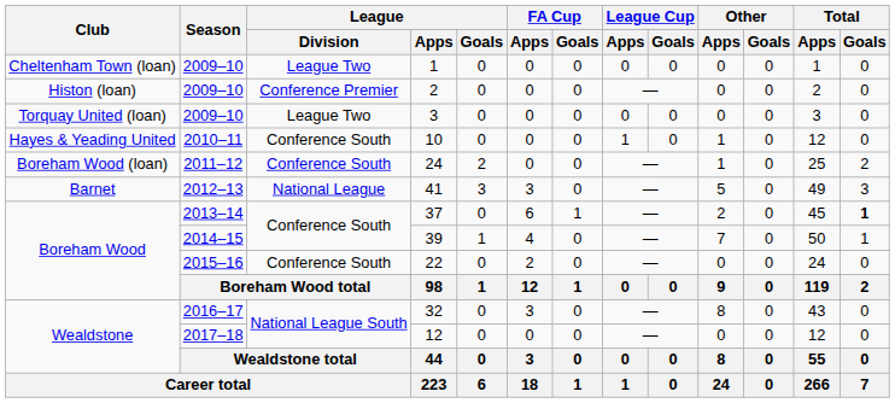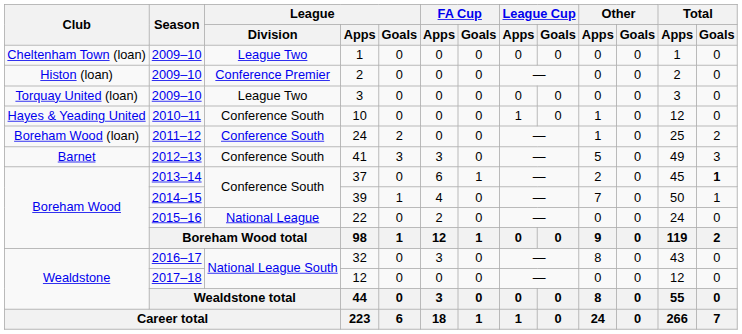 <table class="wikitable" style="text-align:center">
 <tr>
 <th rowspan="2">Club</th>
 <th rowspan="2">Season</th>
 <th colspan="3">League</th>
 <th colspan="2"><a href='#'>FA Cup</a></th>
 <th colspan="2"><a href='#'>League Cup</a></th>
 <th colspan="2">Other</th>
 <th colspan="2">Total</th>
 </tr>
 <tr>
 <th>Division</th>
 <th>Apps</th>
 <th>Goals</th>
 <th>Apps</th>
 <th>Goals</th>
 <th>Apps</th>
 <th>Goals</th>
 <th>Apps</th>
 <th>Goals</th>
 <th>Apps</th>
 <th>Goals</th>
 </tr>
 <tr>
 <td><a href='#'>Cheltenham Town</a> (loan)</td>
 <td><a href='#'>2009–10</a></td>
 <td><a href='#'>League Two</a></td>
 <td>1</td>
 <td>0</td>
 <td>0</td>
 <td>0</td>
 <td>0</td>
 <td>0</td>
 <td>0</td>
 <td>0</td>
 <td>1</td>
 <td>0</td>
 </tr>
 <tr>
 <td><a href='#'>Histon</a> (loan)</td>
 <td><a href='#'>2009–10</a></td>
 <td><a href='#'>Conference Premier</a></td>
 <td>2</td>
 <td>0</td>
 <td>0</td>
 <td>0</td>
 <td colspan="2">—</td>
 <td>0</td>
 <td>0</td>
 <td>2</td>
 <td>0</td>
 </tr>
 <tr>
 <td><a href='#'>Torquay United</a> (loan)</td>
 <td><a href='#'>2009–10</a></td>
 <td>League Two</td>
 <td>3</td>
 <td>0</td>
 <td>0</td>
 <td>0</td>
 <td>0</td>
 <td>0</td>
 <td>0</td>
 <td>0</td>
 <td>3</td>
 <td>0</td>
 </tr>
 <tr>
 <td><a href='#'>Hayes & Yeading United</a></td>
 <td><a href='#'>2010–11</a></td>
 <td>Conference South</td>
 <td>10</td>
 <td>0</td>
 <td>0</td>
 <td>0</td>
 <td>1</td>
 <td>0</td>
 <td>1</td>
 <td>0</td>
 <td>12</td>
 <td>0</td>
 </tr>
 <tr>
 <td><a href='#'>Boreham Wood</a> (loan)</td>
 <td><a href='#'>2011–12</a></td>
 <td><a href='#'>Conference South</a></td>
 <td>24</td>
 <td>2</td>
 <td>0</td>
 <td>0</td>
 <td colspan="2">—</td>
 <td>1</td>
 <td>0</td>
 <td>25</td>
 <td>2</td>
 </tr>
 <tr>
 <td><a href='#'>Barnet</a></td>
 <td><a href='#'>2012–13</a></td>
-<td><a href='#'>National League</a></td>
+<td>Conference South</td>
 <td>41</td>
 <td>3</td>
 <td>3</td>
 <td>0</td>
 <td colspan="2">—</td>
 <td>5</td>
 <td>0</td>
 <td>49</td>
 <td>3</td>
 </tr>
 <tr>
 <td rowspan="4"><a href='#'>Boreham Wood</a></td>
 <td><a href='#'>2013–14</a></td>
 <td rowspan="2">Conference South</td>
 <td>37</td>
 <td>0</td>
 <td>6</td>
 <td>1</td>
 <td colspan="2">—</td>
 <td>2</td>
 <td>0</td>
 <td>45</td>
 <td><strong>1</strong></td>
 </tr>
 <tr>
 <td><a href='#'>2014–15</a></td>
 <td>39</td>
 <td>1</td>
 <td>4</td>
 <td>0</td>
 <td colspan="2">—</td>
 <td>7</td>
 <td>0</td>
 <td>50</td>
 <td>1</td>
 </tr>
 <tr>
 <td><a href='#'>2015–16</a></td>
-<td>Conference South</td>
+<td><a href='#'>National League</a></td>
 <td>22</td>
 <td>0</td>
 <td>2</td>
 <td>0</td>
 <td colspan="2">—</td>
 <td>0</td>
 <td>0</td>
 <td>24</td>
 <td>0</td>
 </tr>
 <tr>
 <th colspan="2">Boreham Wood total</th>
 <th>98</th>
 <th>1</th>
 <th>12</th>
 <th>1</th>
 <th>0</th>
 <th>0</th>
 <th>9</th>
 <th>0</th>
 <th>119</th>
 <th>2</th>
 </tr>
 <tr>
 <td rowspan="3"><a href='#'>Wealdstone</a></td>
 <td><a href='#'>2016–17</a></td>
 <td rowspan="2"><a href='#'>National League South</a></td>
 <td>32</td>
 <td>0</td>
 <td>3</td>
 <td>0</td>
 <td colspan="2">—</td>
 <td>8</td>
 <td>0</td>
 <td>43</td>
 <td>0</td>
 </tr>
 <tr>
 <td><a href='#'>2017–18</a></td>
 <td>12</td>
 <td>0</td>
 <td>0</td>
 <td>0</td>
 <td colspan="2">—</td>
 <td>0</td>
 <td>0</td>
 <td>12</td>
 <td>0</td>
 </tr>
 <tr>
 <th colspan="2">Wealdstone total</th>
 <th>44</th>
 <th>0</th>
 <th>3</th>
 <th>0</th>
 <th>0</th>
 <th>0</th>
 <th>8</th>
 <th>0</th>
 <th>55</th>
 <th>0</th>
 </tr>
 <tr>
 <th colspan="3">Career total</th>
 <th>223</th>
 <th>6</th>
 <th>18</th>
 <th>1</th>
 <th>1</th>
 <th>0</th>
 <th>24</th>
 <th>0</th>
 <th>266</th>
 <th>7</th>
 </tr>
 </table>
